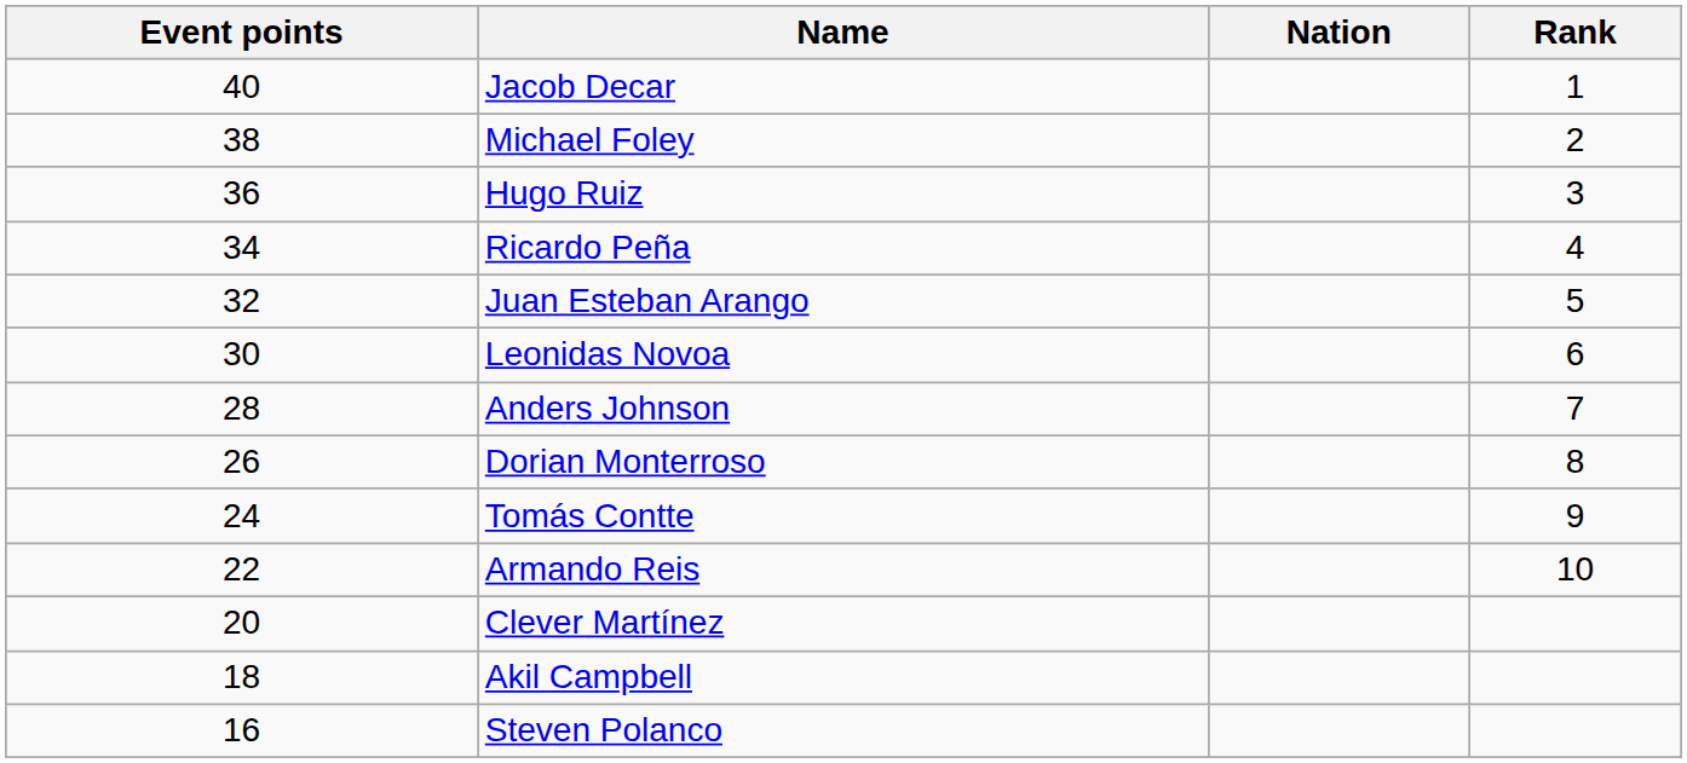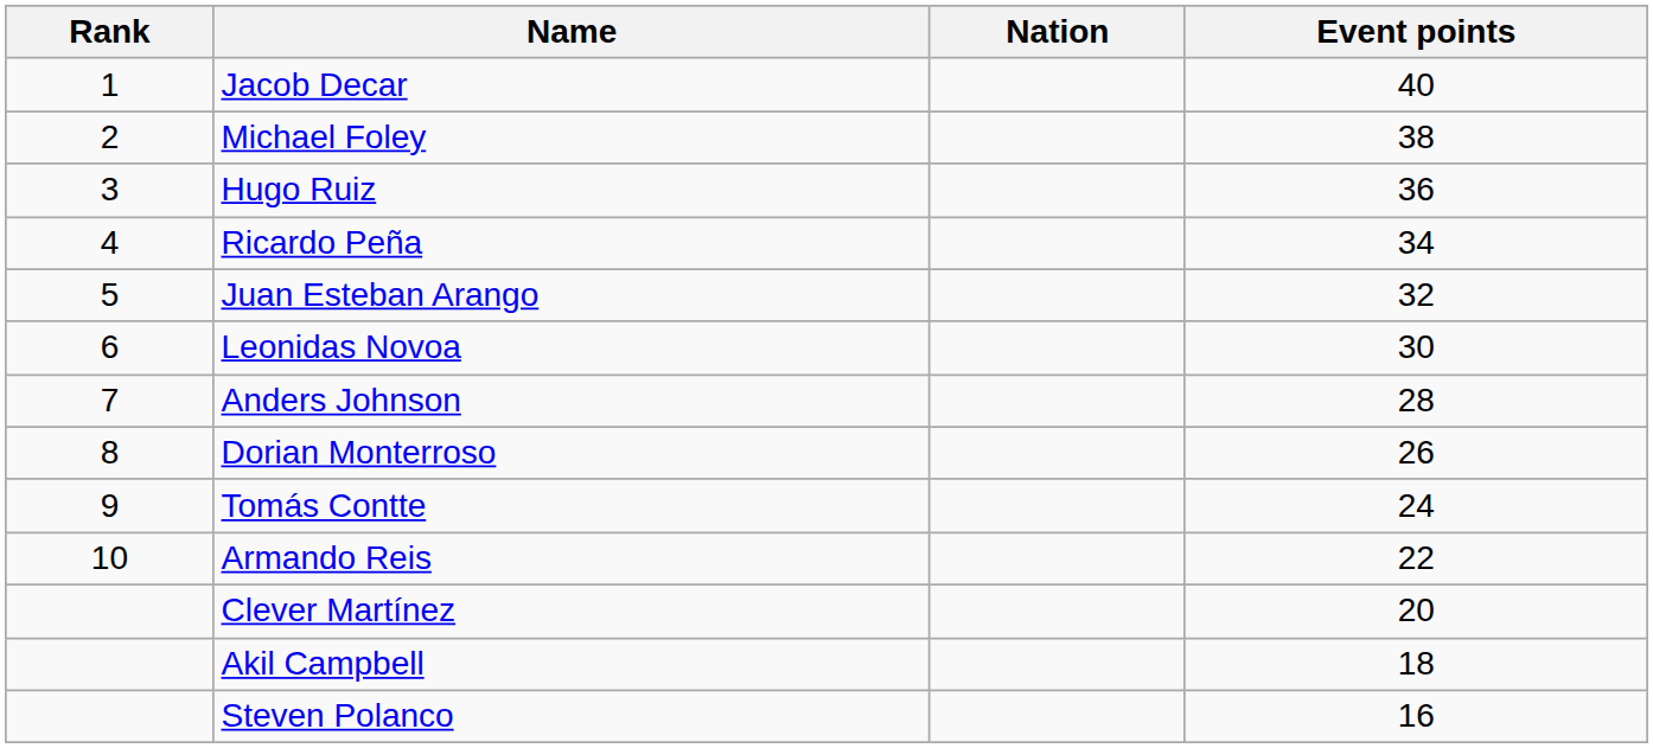 <table class="wikitable sortable" style="text-align:center" width=50%>
 <tr>
-<th>Event points</th>
+<th>Rank</th>
 <th>Name</th>
 <th>Nation</th>
-<th>Rank</th>
+<th>Event points</th>
 </tr>
 <tr>
-<td>40</td>
+<td>1</td>
 <td align=left><a href='#'>Jacob Decar</a></td>
 <td align=left></td>
-<td>1</td>
+<td>40</td>
 </tr>
 <tr>
-<td>38</td>
+<td>2</td>
 <td align=left><a href='#'>Michael Foley</a></td>
 <td align=left></td>
-<td>2</td>
+<td>38</td>
 </tr>
 <tr>
-<td>36</td>
+<td>3</td>
 <td align=left><a href='#'>Hugo Ruiz</a></td>
 <td align=left></td>
-<td>3</td>
+<td>36</td>
 </tr>
 <tr>
-<td>34</td>
+<td>4</td>
 <td align=left><a href='#'>Ricardo Peña</a></td>
 <td align=left></td>
-<td>4</td>
+<td>34</td>
 </tr>
 <tr>
-<td>32</td>
+<td>5</td>
 <td align=left><a href='#'>Juan Esteban Arango</a></td>
 <td align=left></td>
-<td>5</td>
+<td>32</td>
 </tr>
 <tr>
-<td>30</td>
+<td>6</td>
 <td align=left><a href='#'>Leonidas Novoa</a></td>
 <td align=left></td>
-<td>6</td>
+<td>30</td>
 </tr>
 <tr>
-<td>28</td>
+<td>7</td>
 <td align=left><a href='#'>Anders Johnson</a></td>
 <td align=left></td>
-<td>7</td>
+<td>28</td>
 </tr>
 <tr>
-<td>26</td>
+<td>8</td>
 <td align=left><a href='#'>Dorian Monterroso</a></td>
 <td align=left></td>
-<td>8</td>
+<td>26</td>
 </tr>
 <tr>
-<td>24</td>
+<td>9</td>
 <td align=left><a href='#'>Tomás Contte</a></td>
 <td align=left></td>
-<td>9</td>
+<td>24</td>
 </tr>
 <tr>
-<td>22</td>
+<td>10</td>
 <td align=left><a href='#'>Armando Reis</a></td>
 <td align=left></td>
-<td>10</td>
+<td>22</td>
 </tr>
 <tr>
-<td>20</td>
+<td></td>
 <td align=left><a href='#'>Clever Martínez</a></td>
 <td align=left></td>
-<td></td>
+<td>20</td>
 </tr>
 <tr>
-<td>18</td>
+<td></td>
 <td align=left><a href='#'>Akil Campbell</a></td>
 <td align=left></td>
-<td></td>
+<td>18</td>
 </tr>
 <tr>
-<td>16</td>
+<td></td>
 <td align=left><a href='#'>Steven Polanco</a></td>
 <td align=left></td>
-<td></td>
+<td>16</td>
 </tr>
 </table>
